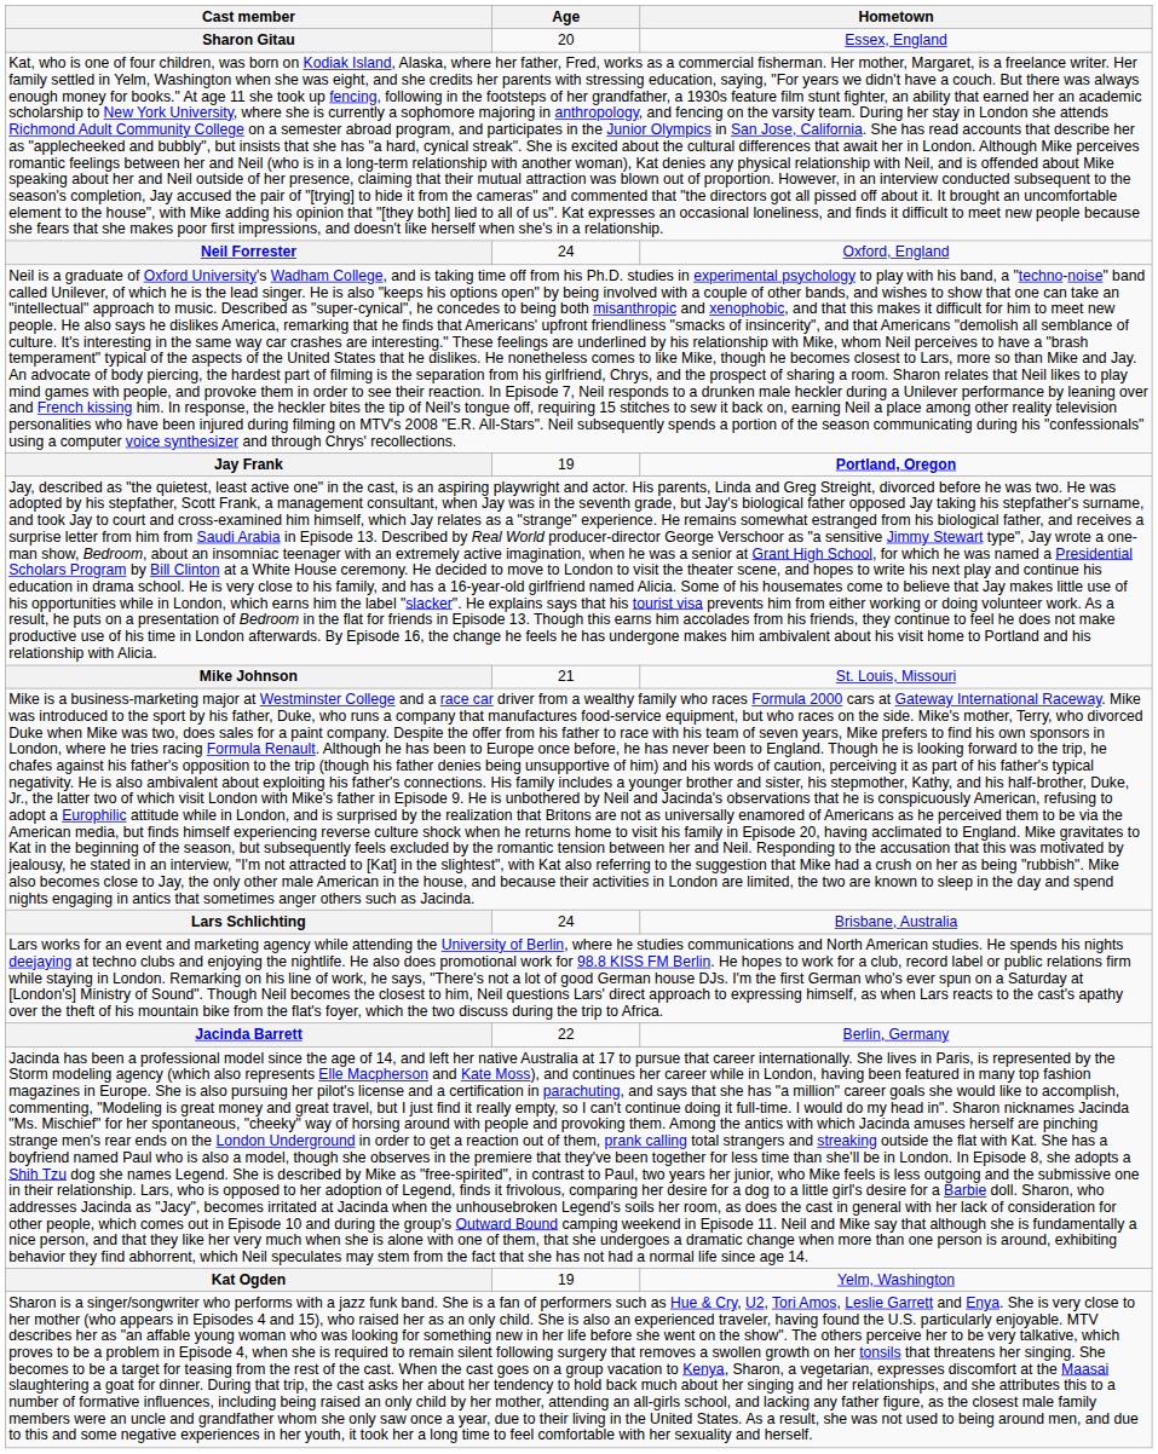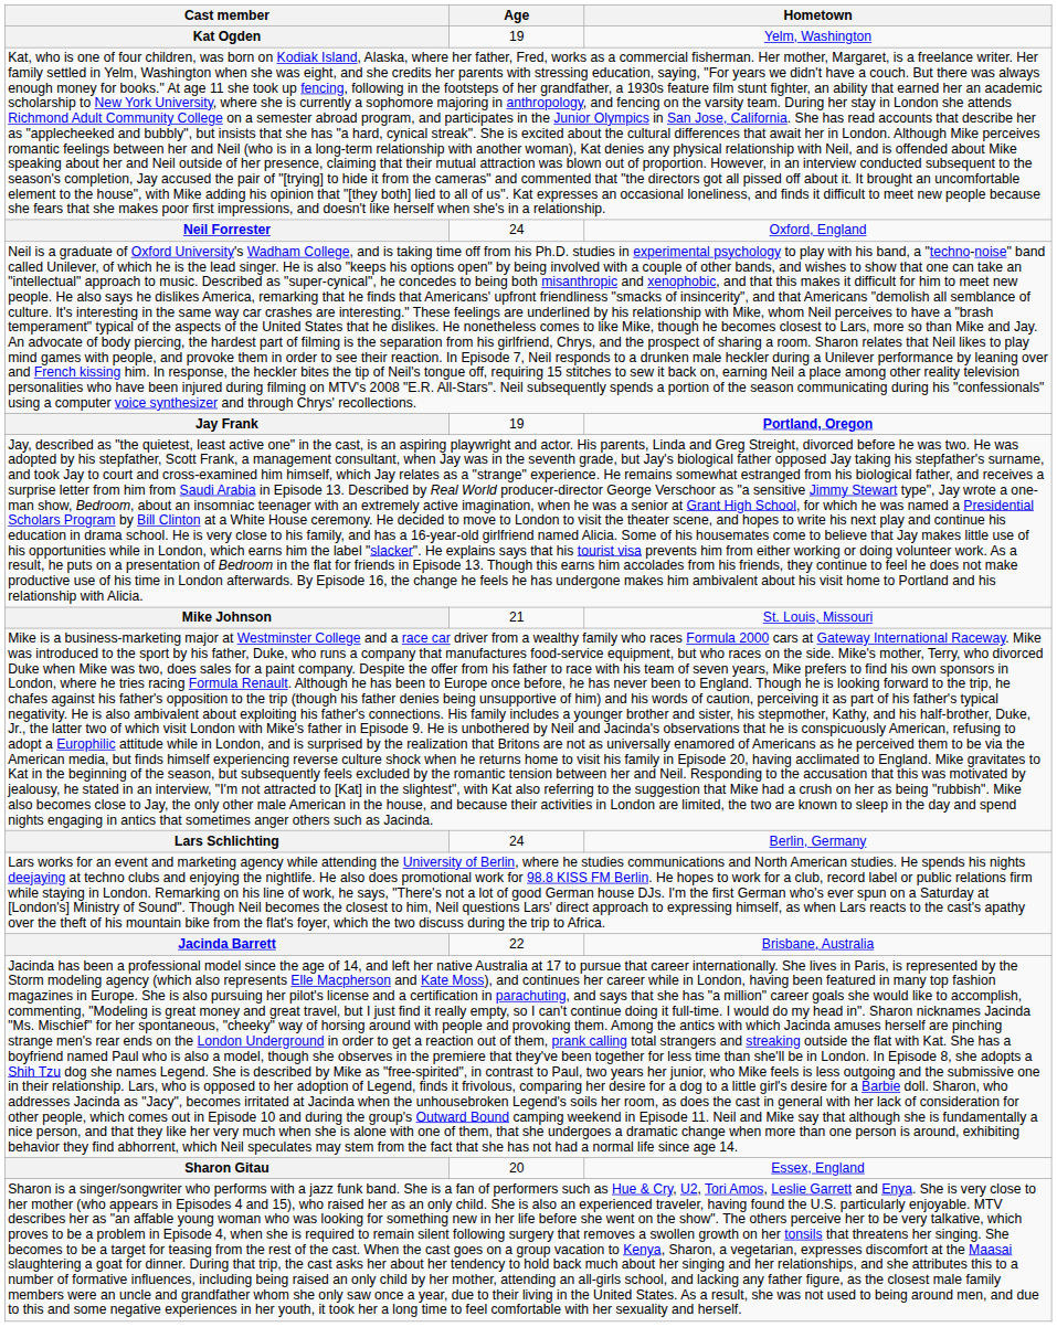 <table class="wikitable sortable" style="text-align:center;">
 <tr>
 <th scope="col">Cast member</th>
 <th scope="col">Age</th>
 <th scope="col">Hometown</th>
 </tr>
 <tr>
-<th scope="row">Sharon Gitau</th>
-<td>20</td>
-<td><a href='#'>Essex, England</a></td>
+<th scope="row">Kat Ogden</th>
+<td>19</td>
+<td><a href='#'>Yelm, Washington</a></td>
 </tr>
 <tr class="expand-child">
 <td colspan="3" align="left">Kat, who is one of four children, was born on <a href='#'>Kodiak Island</a>, Alaska, where her father, Fred, works as a commercial fisherman. Her mother, Margaret, is a freelance writer. Her family settled in Yelm, Washington when she was eight, and she credits her parents with stressing education, saying, "For years we didn't have a couch. But there was always enough money for books." At age 11 she took up <a href='#'>fencing</a>, following in the footsteps of her grandfather, a 1930s feature film stunt fighter, an ability that earned her an academic scholarship to <a href='#'>New York University</a>, where she is currently a sophomore majoring in <a href='#'>anthropology</a>, and fencing on the varsity team. During her stay in London she attends <a href='#'>Richmond Adult Community College</a> on a semester abroad program, and participates in the <a href='#'>Junior Olympics</a> in <a href='#'>San Jose, California</a>. She has read accounts that describe her as "applecheeked and bubbly", but insists that she has "a hard, cynical streak". She is excited about the cultural differences that await her in London. Although Mike perceives romantic feelings between her and Neil (who is in a long-term relationship with another woman), Kat denies any physical relationship with Neil, and is offended about Mike speaking about her and Neil outside of her presence, claiming that their mutual attraction was blown out of proportion. However, in an interview conducted subsequent to the season's completion, Jay accused the pair of "[trying] to hide it from the cameras" and commented that "the directors got all pissed off about it. It brought an uncomfortable element to the house", with Mike adding his opinion that "[they both] lied to all of us". Kat expresses an occasional loneliness, and finds it difficult to meet new people because she fears that she makes poor first impressions, and doesn't like herself when she's in a relationship.</td>
 </tr>
 <tr>
 <th scope="row"><a href='#'>Neil Forrester</a></th>
 <td>24</td>
 <td><a href='#'>Oxford, England</a></td>
 </tr>
 <tr class="expand-child">
 <td colspan="3" align="left">Neil is a graduate of <a href='#'>Oxford University</a>'s <a href='#'>Wadham College</a>, and is taking time off from his Ph.D. studies in <a href='#'>experimental psychology</a> to play with his band, a "<a href='#'>techno</a>-<a href='#'>noise</a>" band called Unilever, of which he is the lead singer. He is also "keeps his options open" by being involved with a couple of other bands, and wishes to show that one can take an "intellectual" approach to music. Described as "super-cynical", he concedes to being both <a href='#'>misanthropic</a> and <a href='#'>xenophobic</a>, and that this makes it difficult for him to meet new people. He also says he dislikes America, remarking that he finds that Americans' upfront friendliness "smacks of insincerity", and that Americans "demolish all semblance of culture. It's interesting in the same way car crashes are interesting." These feelings are underlined by his relationship with Mike, whom Neil perceives to have a "brash temperament" typical of the aspects of the United States that he dislikes. He nonetheless comes to like Mike, though he becomes closest to Lars, more so than Mike and Jay. An advocate of body piercing, the hardest part of filming is the separation from his girlfriend, Chrys, and the prospect of sharing a room. Sharon relates that Neil likes to play mind games with people, and provoke them in order to see their reaction. In Episode 7, Neil responds to a drunken male heckler during a Unilever performance by leaning over and <a href='#'>French kissing</a> him. In response, the heckler bites the tip of Neil's tongue off, requiring 15 stitches to sew it back on, earning Neil a place among other reality television personalities who have been injured during filming on MTV's 2008 "E.R. All-Stars". Neil subsequently spends a portion of the season communicating during his "confessionals" using a computer <a href='#'>voice synthesizer</a> and through Chrys' recollections.</td>
 </tr>
 <tr>
 <th scope="row">Jay Frank</th>
 <td>19</td>
 <td><strong><a href='#'>Portland, Oregon</a></strong></td>
 </tr>
 <tr class="expand-child">
 <td colspan="3" align="left">Jay, described as "the quietest, least active one" in the cast, is an aspiring playwright and actor. His parents, Linda and Greg Streight, divorced before he was two. He was adopted by his stepfather, Scott Frank, a management consultant, when Jay was in the seventh grade, but Jay's biological father opposed Jay taking his stepfather's surname, and took Jay to court and cross-examined him himself, which Jay relates as a "strange" experience. He remains somewhat estranged from his biological father, and receives a surprise letter from him from <a href='#'>Saudi Arabia</a> in Episode 13. Described by <em>Real World</em> producer-director George Verschoor as "a sensitive <a href='#'>Jimmy Stewart</a> type", Jay wrote a one-man show, <em>Bedroom</em>, about an insomniac teenager with an extremely active imagination, when he was a senior at <a href='#'>Grant High School</a>, for which he was named a <a href='#'>Presidential Scholars Program</a> by <a href='#'>Bill Clinton</a> at a White House ceremony. He decided to move to London to visit the theater scene, and hopes to write his next play and continue his education in drama school. He is very close to his family, and has a 16-year-old girlfriend named Alicia. Some of his housemates come to believe that Jay makes little use of his opportunities while in London, which earns him the label "<a href='#'>slacker</a>". He explains says that his <a href='#'>tourist visa</a> prevents him from either working or doing volunteer work. As a result, he puts on a presentation of <em>Bedroom</em> in the flat for friends in Episode 13. Though this earns him accolades from his friends, they continue to feel he does not make productive use of his time in London afterwards. By Episode 16, the change he feels he has undergone makes him ambivalent about his visit home to Portland and his relationship with Alicia.</td>
 </tr>
 <tr>
 <th scope="row">Mike Johnson</th>
 <td>21</td>
 <td><a href='#'>St. Louis, Missouri</a></td>
 </tr>
 <tr class="expand-child">
 <td colspan="3" align="left">Mike is a business-marketing major at <a href='#'>Westminster College</a> and a <a href='#'>race car</a> driver from a wealthy family who races <a href='#'>Formula 2000</a> cars at <a href='#'>Gateway International Raceway</a>. Mike was introduced to the sport by his father, Duke, who runs a company that manufactures food-service equipment, but who races on the side. Mike's mother, Terry, who divorced Duke when Mike was two, does sales for a paint company. Despite the offer from his father to race with his team of seven years, Mike prefers to find his own sponsors in London, where he tries racing <a href='#'>Formula Renault</a>. Although he has been to Europe once before, he has never been to England. Though he is looking forward to the trip, he chafes against his father's opposition to the trip (though his father denies being unsupportive of him) and his words of caution, perceiving it as part of his father's typical negativity. He is also ambivalent about exploiting his father's connections. His family includes a younger brother and sister, his stepmother, Kathy, and his half-brother, Duke, Jr., the latter two of which visit London with Mike's father in Episode 9. He is unbothered by Neil and Jacinda's observations that he is conspicuously American, refusing to adopt a <a href='#'>Europhilic</a> attitude while in London, and is surprised by the realization that Britons are not as universally enamored of Americans as he perceived them to be via the American media, but finds himself experiencing reverse culture shock when he returns home to visit his family in Episode 20, having acclimated to England. Mike gravitates to Kat in the beginning of the season, but subsequently feels excluded by the romantic tension between her and Neil. Responding to the accusation that this was motivated by jealousy, he stated in an interview, "I'm not attracted to [Kat] in the slightest", with Kat also referring to the suggestion that Mike had a crush on her as being "rubbish". Mike also becomes close to Jay, the only other male American in the house, and because their activities in London are limited, the two are known to sleep in the day and spend nights engaging in antics that sometimes anger others such as Jacinda.</td>
 </tr>
 <tr>
 <th scope="row">Lars Schlichting</th>
 <td>24</td>
-<td><a href='#'>Brisbane, Australia</a></td>
+<td><a href='#'>Berlin, Germany</a></td>
 </tr>
 <tr class="expand-child">
 <td colspan="3" align="left">Lars works for an event and marketing agency while attending the <a href='#'>University of Berlin</a>, where he studies communications and North American studies. He spends his nights <a href='#'>deejaying</a> at techno clubs and enjoying the nightlife. He also does promotional work for <a href='#'>98.8 KISS FM Berlin</a>. He hopes to work for a club, record label or public relations firm while staying in London. Remarking on his line of work, he says, "There's not a lot of good German house DJs. I'm the first German who's ever spun on a Saturday at [London's] Ministry of Sound". Though Neil becomes the closest to him, Neil questions Lars' direct approach to expressing himself, as when Lars reacts to the cast's apathy over the theft of his mountain bike from the flat's foyer, which the two discuss during the trip to Africa.</td>
 </tr>
 <tr>
 <th scope="row"><a href='#'>Jacinda Barrett</a></th>
 <td>22</td>
-<td><a href='#'>Berlin, Germany</a></td>
+<td><a href='#'>Brisbane, Australia</a></td>
 </tr>
 <tr class="expand-child">
 <td colspan="3" align="left">Jacinda has been a professional model since the age of 14, and left her native Australia at 17 to pursue that career internationally. She lives in Paris, is represented by the Storm modeling agency (which also represents <a href='#'>Elle Macpherson</a> and <a href='#'>Kate Moss</a>), and continues her career while in London, having been featured in many top fashion magazines in Europe. She is also pursuing her pilot's license and a certification in <a href='#'>parachuting</a>, and says that she has "a million" career goals she would like to accomplish, commenting, "Modeling is great money and great travel, but I just find it really empty, so I can't continue doing it full-time. I would do my head in". Sharon nicknames Jacinda "Ms. Mischief" for her spontaneous, "cheeky" way of horsing around with people and provoking them. Among the antics with which Jacinda amuses herself are pinching strange men's rear ends on the <a href='#'>London Underground</a> in order to get a reaction out of them, <a href='#'>prank calling</a> total strangers and <a href='#'>streaking</a> outside the flat with Kat. She has a boyfriend named Paul who is also a model, though she observes in the premiere that they've been together for less time than she'll be in London. In Episode 8, she adopts a <a href='#'>Shih Tzu</a> dog she names Legend. She is described by Mike as "free-spirited", in contrast to Paul, two years her junior, who Mike feels is less outgoing and the submissive one in their relationship. Lars, who is opposed to her adoption of Legend, finds it frivolous, comparing her desire for a dog to a little girl's desire for a <a href='#'>Barbie</a> doll. Sharon, who addresses Jacinda as "Jacy", becomes irritated at Jacinda when the unhousebroken Legend's soils her room, as does the cast in general with her lack of consideration for other people, which comes out in Episode 10 and during the group's <a href='#'>Outward Bound</a> camping weekend in Episode 11. Neil and Mike say that although she is fundamentally a nice person, and that they like her very much when she is alone with one of them, that she undergoes a dramatic change when more than one person is around, exhibiting behavior they find abhorrent, which Neil speculates may stem from the fact that she has not had a normal life since age 14.</td>
 </tr>
 <tr>
-<th scope="row">Kat Ogden</th>
-<td>19</td>
-<td><a href='#'>Yelm, Washington</a></td>
+<th scope="row">Sharon Gitau</th>
+<td>20</td>
+<td><a href='#'>Essex, England</a></td>
 </tr>
 <tr class="expand-child">
 <td colspan="3" align="left">Sharon is a singer/songwriter who performs with a jazz funk band. She is a fan of performers such as <a href='#'>Hue & Cry</a>, <a href='#'>U2</a>, <a href='#'>Tori Amos</a>, <a href='#'>Leslie Garrett</a> and <a href='#'>Enya</a>. She is very close to her mother (who appears in Episodes 4 and 15), who raised her as an only child. She is also an experienced traveler, having found the U.S. particularly enjoyable. MTV describes her as "an affable young woman who was looking for something new in her life before she went on the show". The others perceive her to be very talkative, which proves to be a problem in Episode 4, when she is required to remain silent following surgery that removes a swollen growth on her <a href='#'>tonsils</a> that threatens her singing. She becomes to be a target for teasing from the rest of the cast. When the cast goes on a group vacation to <a href='#'>Kenya</a>, Sharon, a vegetarian, expresses discomfort at the <a href='#'>Maasai</a> slaughtering a goat for dinner. During that trip, the cast asks her about her tendency to hold back much about her singing and her relationships, and she attributes this to a number of formative influences, including being raised an only child by her mother, attending an all-girls school, and lacking any father figure, as the closest male family members were an uncle and grandfather whom she only saw once a year, due to their living in the United States. As a result, she was not used to being around men, and due to this and some negative experiences in her youth, it took her a long time to feel comfortable with her sexuality and herself.</td>
 </tr>
 </table>
